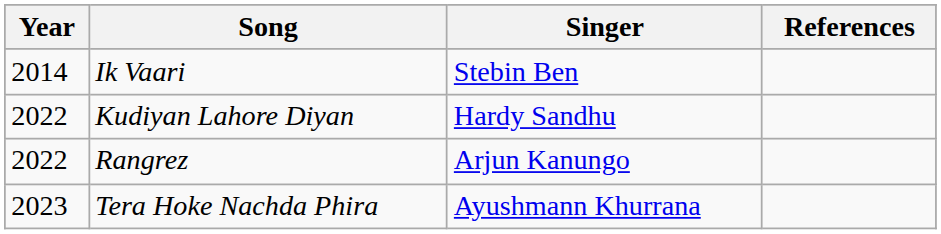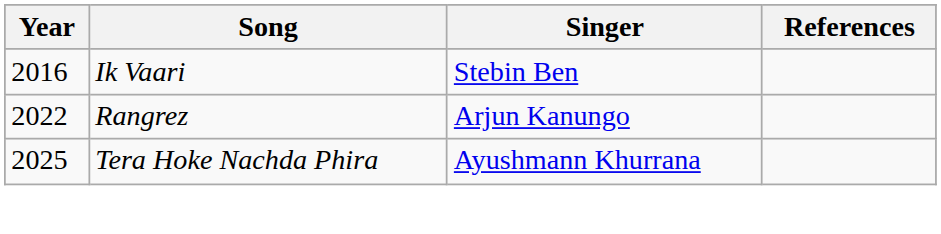 <table class="wikitable plainrowheaders sortable" width="60%">
 <tr>
 <th scope="col">Year</th>
 <th scope="col">Song</th>
 <th scope="col">Singer</th>
 <th scope="col">References</th>
 </tr>
 <tr>
-<td>2014</td>
+<td>2016</td>
 <td><em>Ik Vaari</em></td>
 <td><a href='#'>Stebin Ben</a></td>
-<td></td>
-</tr>
-<tr>
-<td>2022</td>
-<td><em>Kudiyan Lahore Diyan</em></td>
-<td><a href='#'>Hardy Sandhu</a></td>
 <td></td>
 </tr>
 <tr>
 <td>2022</td>
 <td><em>Rangrez</em></td>
 <td><a href='#'>Arjun Kanungo</a></td>
 <td></td>
 </tr>
 <tr>
-<td>2023</td>
+<td>2025</td>
 <td><em>Tera Hoke Nachda Phira</em></td>
 <td><a href='#'>Ayushmann Khurrana</a></td>
 <td></td>
 </tr>
 </table>
